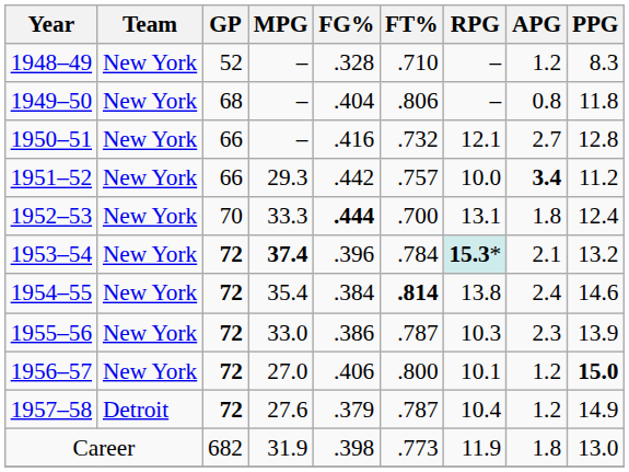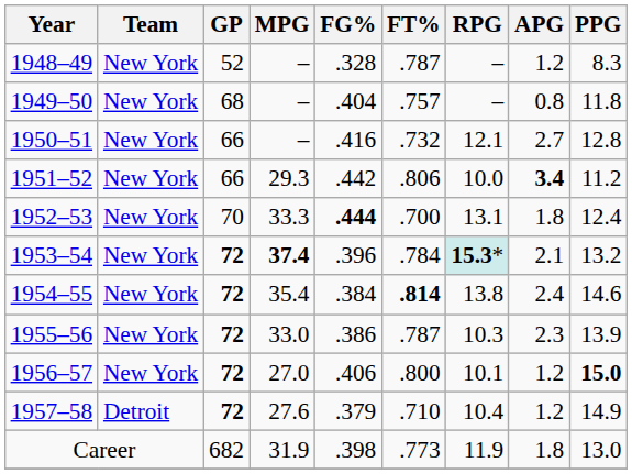 <table class="wikitable sortable" style="font-size:95%; text-align:right;">
 <tr>
 <th>Year</th>
 <th>Team</th>
 <th>GP</th>
 <th>MPG</th>
 <th>FG%</th>
 <th>FT%</th>
 <th>RPG</th>
 <th>APG</th>
 <th>PPG</th>
 </tr>
 <tr>
 <td style="text-align:left;"><a href='#'>1948–49</a></td>
 <td style="text-align:left;"><a href='#'>New York</a></td>
 <td>52</td>
 <td>–</td>
 <td>.328</td>
-<td>.710</td>
+<td>.787</td>
 <td>–</td>
 <td>1.2</td>
 <td>8.3</td>
 </tr>
 <tr>
 <td style="text-align:left;"><a href='#'>1949–50</a></td>
 <td style="text-align:left;"><a href='#'>New York</a></td>
 <td>68</td>
 <td>–</td>
 <td>.404</td>
-<td>.806</td>
+<td>.757</td>
 <td>–</td>
 <td>0.8</td>
 <td>11.8</td>
 </tr>
 <tr>
 <td style="text-align:left;"><a href='#'>1950–51</a></td>
 <td style="text-align:left;"><a href='#'>New York</a></td>
 <td>66</td>
 <td>–</td>
 <td>.416</td>
 <td>.732</td>
 <td>12.1</td>
 <td>2.7</td>
 <td>12.8</td>
 </tr>
 <tr>
 <td style="text-align:left;"><a href='#'>1951–52</a></td>
 <td style="text-align:left;"><a href='#'>New York</a></td>
 <td>66</td>
 <td>29.3</td>
 <td>.442</td>
-<td>.757</td>
+<td>.806</td>
 <td>10.0</td>
 <td><strong>3.4</strong></td>
 <td>11.2</td>
 </tr>
 <tr>
 <td style="text-align:left;"><a href='#'>1952–53</a></td>
 <td style="text-align:left;"><a href='#'>New York</a></td>
 <td>70</td>
 <td>33.3</td>
 <td><strong>.444</strong></td>
 <td>.700</td>
 <td>13.1</td>
 <td>1.8</td>
 <td>12.4</td>
 </tr>
 <tr>
 <td style="text-align:left;"><a href='#'>1953–54</a></td>
 <td style="text-align:left;"><a href='#'>New York</a></td>
 <td><strong>72</strong></td>
 <td><strong>37.4</strong></td>
 <td>.396</td>
 <td>.784</td>
 <td style="background:#cfecec;"><strong>15.3</strong>*</td>
 <td>2.1</td>
 <td>13.2</td>
 </tr>
 <tr>
 <td style="text-align:left;"><a href='#'>1954–55</a></td>
 <td style="text-align:left;"><a href='#'>New York</a></td>
 <td><strong>72</strong></td>
 <td>35.4</td>
 <td>.384</td>
 <td><strong>.814</strong></td>
 <td>13.8</td>
 <td>2.4</td>
 <td>14.6</td>
 </tr>
 <tr>
 <td style="text-align:left;"><a href='#'>1955–56</a></td>
 <td style="text-align:left;"><a href='#'>New York</a></td>
 <td><strong>72</strong></td>
 <td>33.0</td>
 <td>.386</td>
 <td>.787</td>
 <td>10.3</td>
 <td>2.3</td>
 <td>13.9</td>
 </tr>
 <tr>
 <td style="text-align:left;"><a href='#'>1956–57</a></td>
 <td style="text-align:left;"><a href='#'>New York</a></td>
 <td><strong>72</strong></td>
 <td>27.0</td>
 <td>.406</td>
 <td>.800</td>
 <td>10.1</td>
 <td>1.2</td>
 <td><strong>15.0</strong></td>
 </tr>
 <tr>
 <td style="text-align:left;"><a href='#'>1957–58</a></td>
 <td style="text-align:left;"><a href='#'>Detroit</a></td>
 <td><strong>72</strong></td>
 <td>27.6</td>
 <td>.379</td>
-<td>.787</td>
+<td>.710</td>
 <td>10.4</td>
 <td>1.2</td>
 <td>14.9</td>
 </tr>
 <tr>
 <td style="text-align:center;" colspan="2">Career</td>
 <td>682</td>
 <td>31.9</td>
 <td>.398</td>
 <td>.773</td>
 <td>11.9</td>
 <td>1.8</td>
 <td>13.0</td>
 </tr>
 <tr>
 </tr>
 </table>
